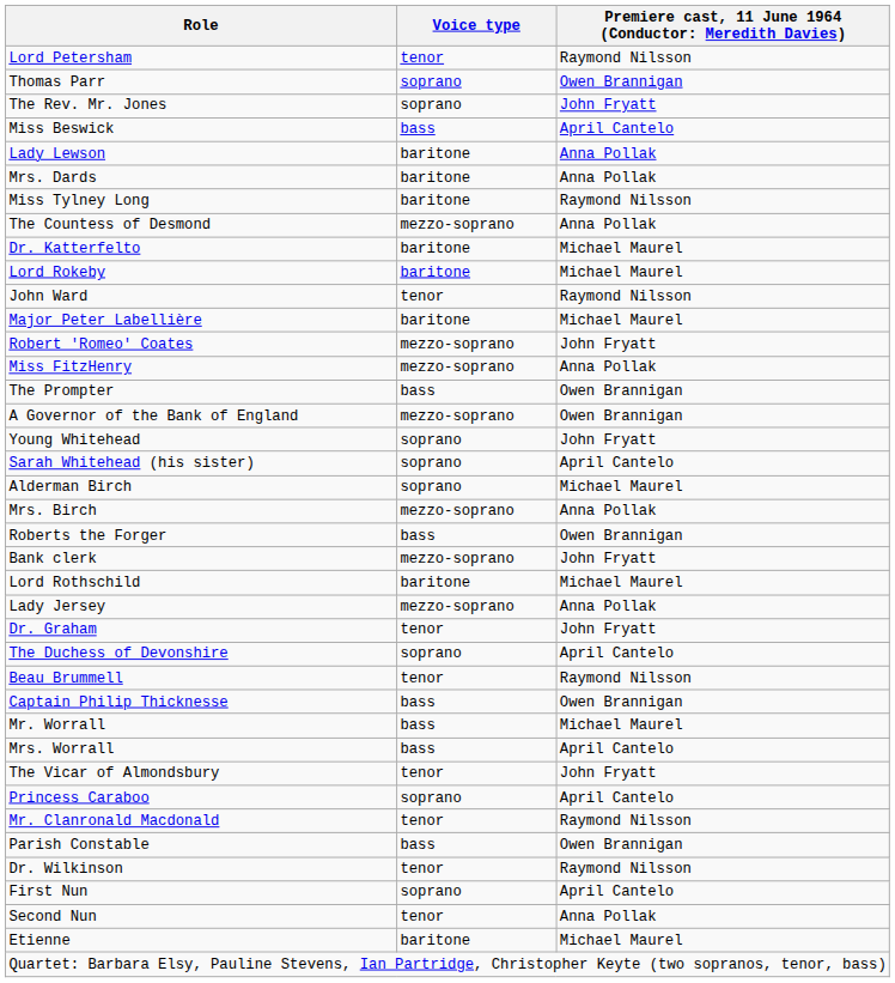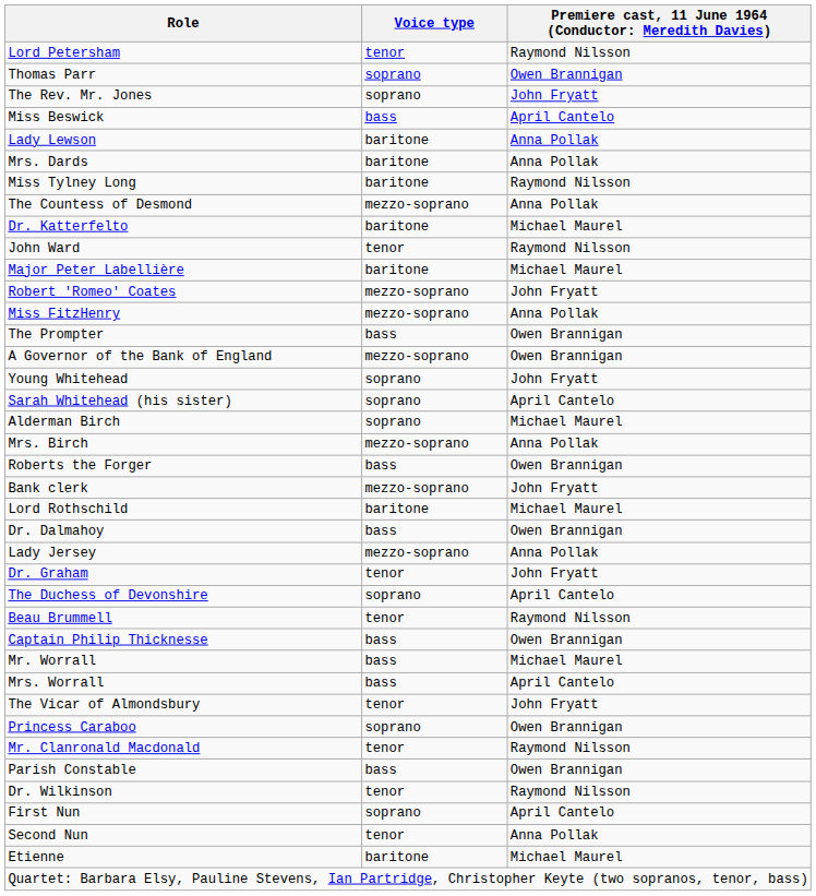 <table class="wikitable">
 <tr>
 <th>Role</th>
 <th><a href='#'>Voice type</a></th>
 <th>Premiere cast, 11 June 1964<br>(Conductor: <a href='#'>Meredith Davies</a>)</th>
 </tr>
 <tr>
 <td><a href='#'>Lord Petersham</a></td>
 <td><a href='#'>tenor</a></td>
 <td>Raymond Nilsson</td>
 </tr>
 <tr>
 <td>Thomas Parr</td>
 <td><a href='#'>soprano</a></td>
 <td><a href='#'>Owen Brannigan</a></td>
 </tr>
 <tr>
 <td>The Rev. Mr. Jones</td>
 <td>soprano</td>
 <td><a href='#'>John Fryatt</a></td>
 </tr>
 <tr>
 <td>Miss Beswick</td>
 <td><a href='#'>bass</a></td>
 <td><a href='#'>April Cantelo</a></td>
 </tr>
 <tr>
 <td><a href='#'>Lady Lewson</a></td>
 <td>baritone</td>
 <td><a href='#'>Anna Pollak</a></td>
 </tr>
 <tr>
 <td>Mrs. Dards</td>
 <td>baritone</td>
 <td>Anna Pollak</td>
 </tr>
 <tr>
 <td>Miss Tylney Long</td>
 <td>baritone</td>
 <td>Raymond Nilsson</td>
 </tr>
 <tr>
 <td>The Countess of Desmond</td>
 <td>mezzo-soprano</td>
 <td>Anna Pollak</td>
 </tr>
 <tr>
 <td><a href='#'>Dr. Katterfelto</a></td>
 <td>baritone</td>
-<td>Michael Maurel</td>
-</tr>
-<tr>
-<td><a href='#'>Lord Rokeby</a></td>
-<td><a href='#'>baritone</a></td>
 <td>Michael Maurel</td>
 </tr>
 <tr>
 <td>John Ward</td>
 <td>tenor</td>
 <td>Raymond Nilsson</td>
 </tr>
 <tr>
 <td><a href='#'>Major Peter Labellière</a></td>
 <td>baritone</td>
 <td>Michael Maurel</td>
 </tr>
 <tr>
 <td><a href='#'>Robert 'Romeo' Coates</a></td>
 <td>mezzo-soprano</td>
 <td>John Fryatt</td>
 </tr>
 <tr>
 <td><a href='#'>Miss FitzHenry</a></td>
 <td>mezzo-soprano</td>
 <td>Anna Pollak</td>
 </tr>
 <tr>
 <td>The Prompter</td>
 <td>bass</td>
 <td>Owen Brannigan</td>
 </tr>
 <tr>
 <td>A Governor of the Bank of England</td>
 <td>mezzo-soprano</td>
 <td>Owen Brannigan</td>
 </tr>
 <tr>
 <td>Young Whitehead</td>
 <td>soprano</td>
 <td>John Fryatt</td>
 </tr>
 <tr>
 <td><a href='#'>Sarah Whitehead</a> (his sister)</td>
 <td>soprano</td>
 <td>April Cantelo</td>
 </tr>
 <tr>
 <td>Alderman Birch</td>
 <td>soprano</td>
 <td>Michael Maurel</td>
 </tr>
 <tr>
 <td>Mrs. Birch</td>
 <td>mezzo-soprano</td>
 <td>Anna Pollak</td>
 </tr>
 <tr>
 <td>Roberts the Forger</td>
 <td>bass</td>
 <td>Owen Brannigan</td>
 </tr>
 <tr>
 <td>Bank clerk</td>
 <td>mezzo-soprano</td>
 <td>John Fryatt</td>
 </tr>
 <tr>
 <td>Lord Rothschild</td>
 <td>baritone</td>
 <td>Michael Maurel</td>
 </tr>
 <tr>
+<td>Dr. Dalmahoy</td>
+<td>bass</td>
+<td>Owen Brannigan</td>
+</tr>
+<tr>
 <td>Lady Jersey</td>
 <td>mezzo-soprano</td>
 <td>Anna Pollak</td>
 </tr>
 <tr>
 <td><a href='#'>Dr. Graham</a></td>
 <td>tenor</td>
 <td>John Fryatt</td>
 </tr>
 <tr>
 <td><a href='#'>The Duchess of Devonshire</a></td>
 <td>soprano</td>
 <td>April Cantelo</td>
 </tr>
 <tr>
 <td><a href='#'>Beau Brummell</a></td>
 <td>tenor</td>
 <td>Raymond Nilsson</td>
 </tr>
 <tr>
 <td><a href='#'>Captain Philip Thicknesse</a></td>
 <td>bass</td>
 <td>Owen Brannigan</td>
 </tr>
 <tr>
 <td>Mr. Worrall</td>
 <td>bass</td>
 <td>Michael Maurel</td>
 </tr>
 <tr>
 <td>Mrs. Worrall</td>
 <td>bass</td>
 <td>April Cantelo</td>
 </tr>
 <tr>
 <td>The Vicar of Almondsbury</td>
 <td>tenor</td>
 <td>John Fryatt</td>
 </tr>
 <tr>
 <td><a href='#'>Princess Caraboo</a></td>
 <td>soprano</td>
-<td>April Cantelo</td>
+<td>Owen Brannigan</td>
 </tr>
 <tr>
 <td><a href='#'>Mr. Clanronald Macdonald</a></td>
 <td>tenor</td>
 <td>Raymond Nilsson</td>
 </tr>
 <tr>
 <td>Parish Constable</td>
 <td>bass</td>
 <td>Owen Brannigan</td>
 </tr>
 <tr>
 <td>Dr. Wilkinson</td>
 <td>tenor</td>
 <td>Raymond Nilsson</td>
 </tr>
 <tr>
 <td>First Nun</td>
 <td>soprano</td>
 <td>April Cantelo</td>
 </tr>
 <tr>
 <td>Second Nun</td>
 <td>tenor</td>
 <td>Anna Pollak</td>
 </tr>
 <tr>
 <td>Etienne</td>
 <td>baritone</td>
 <td>Michael Maurel</td>
 </tr>
 <tr>
 <td colspan="3">Quartet: Barbara Elsy, Pauline Stevens, <a href='#'>Ian Partridge</a>, Christopher Keyte (two sopranos, tenor, bass)</td>
 </tr>
 </table>
